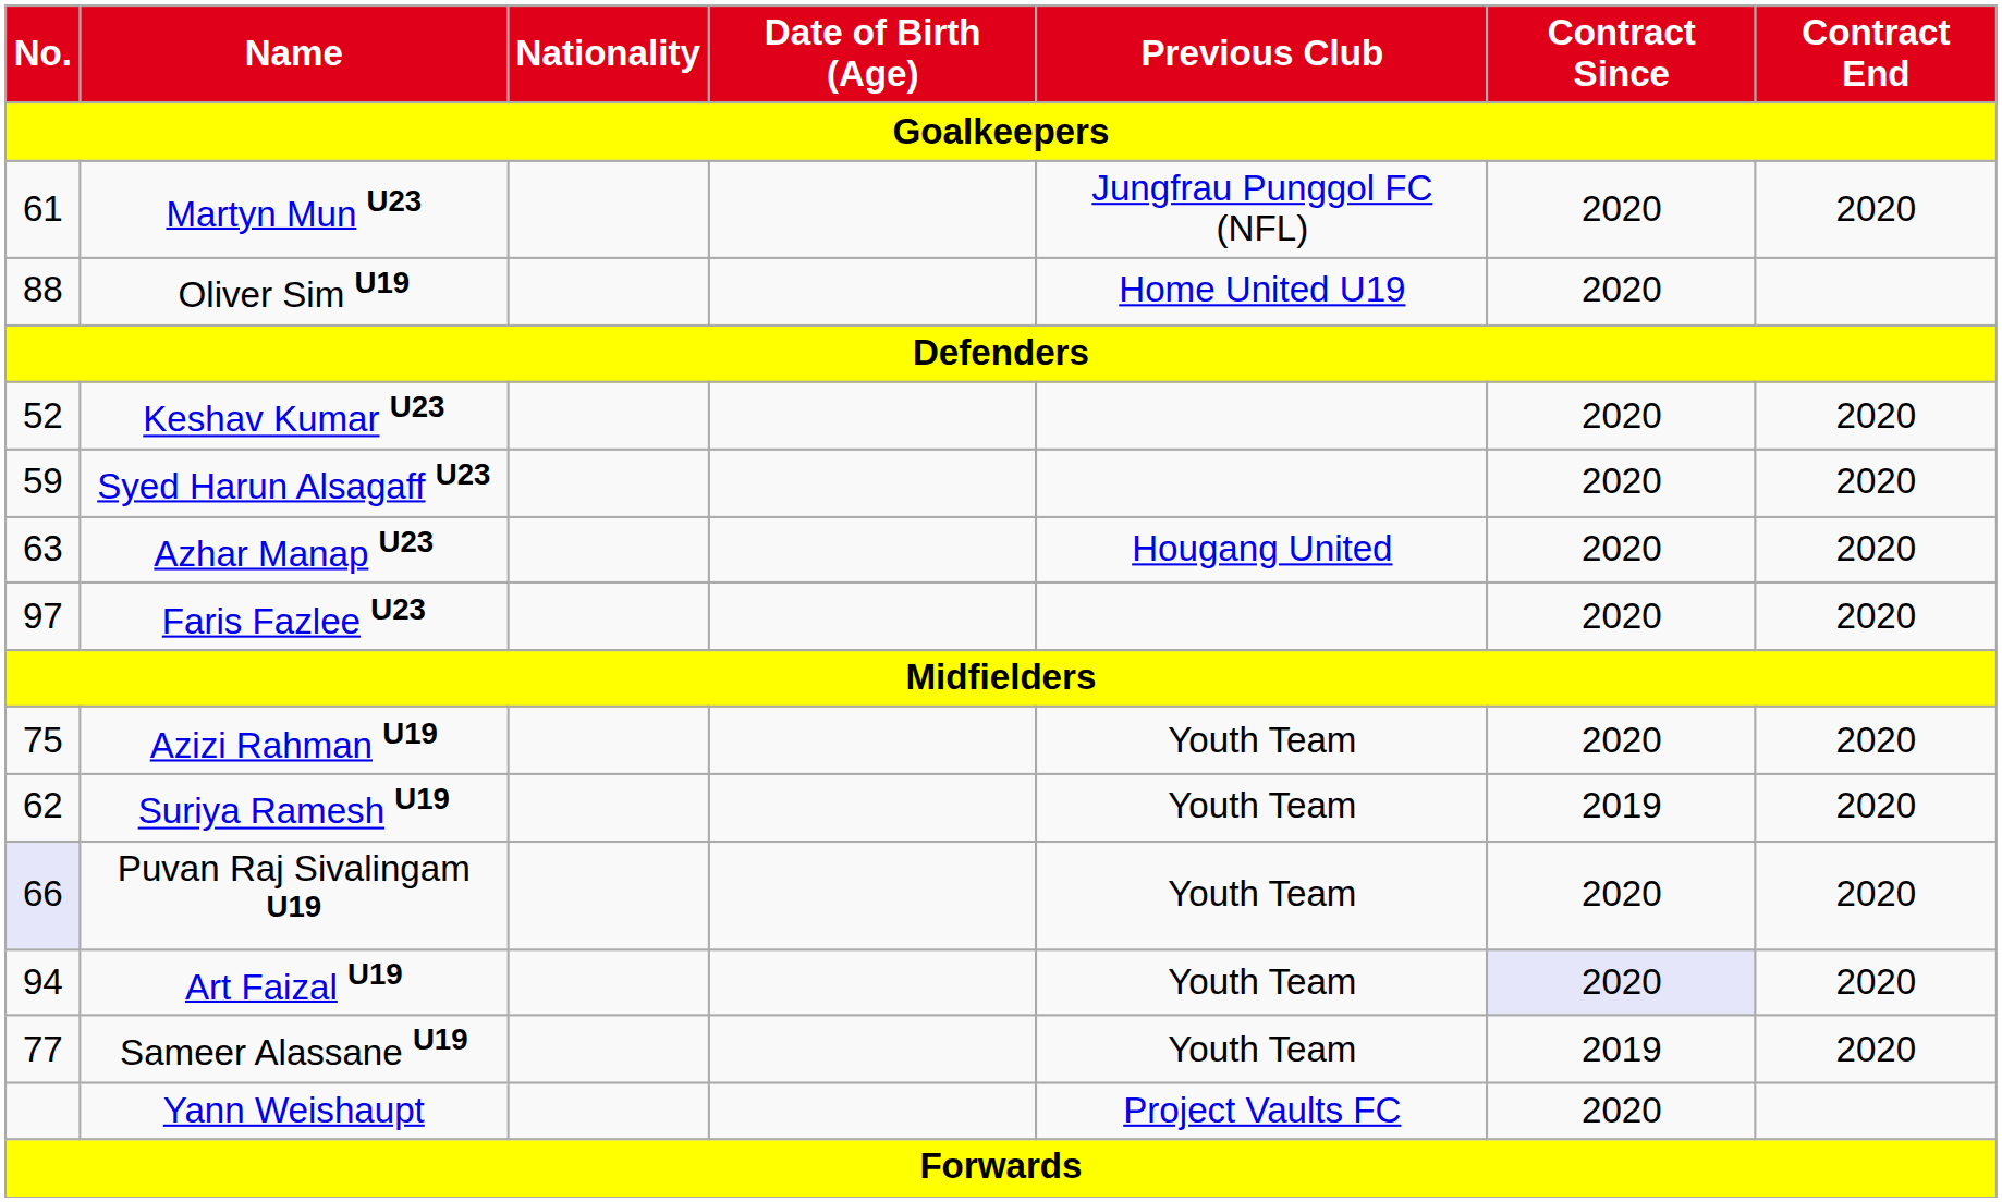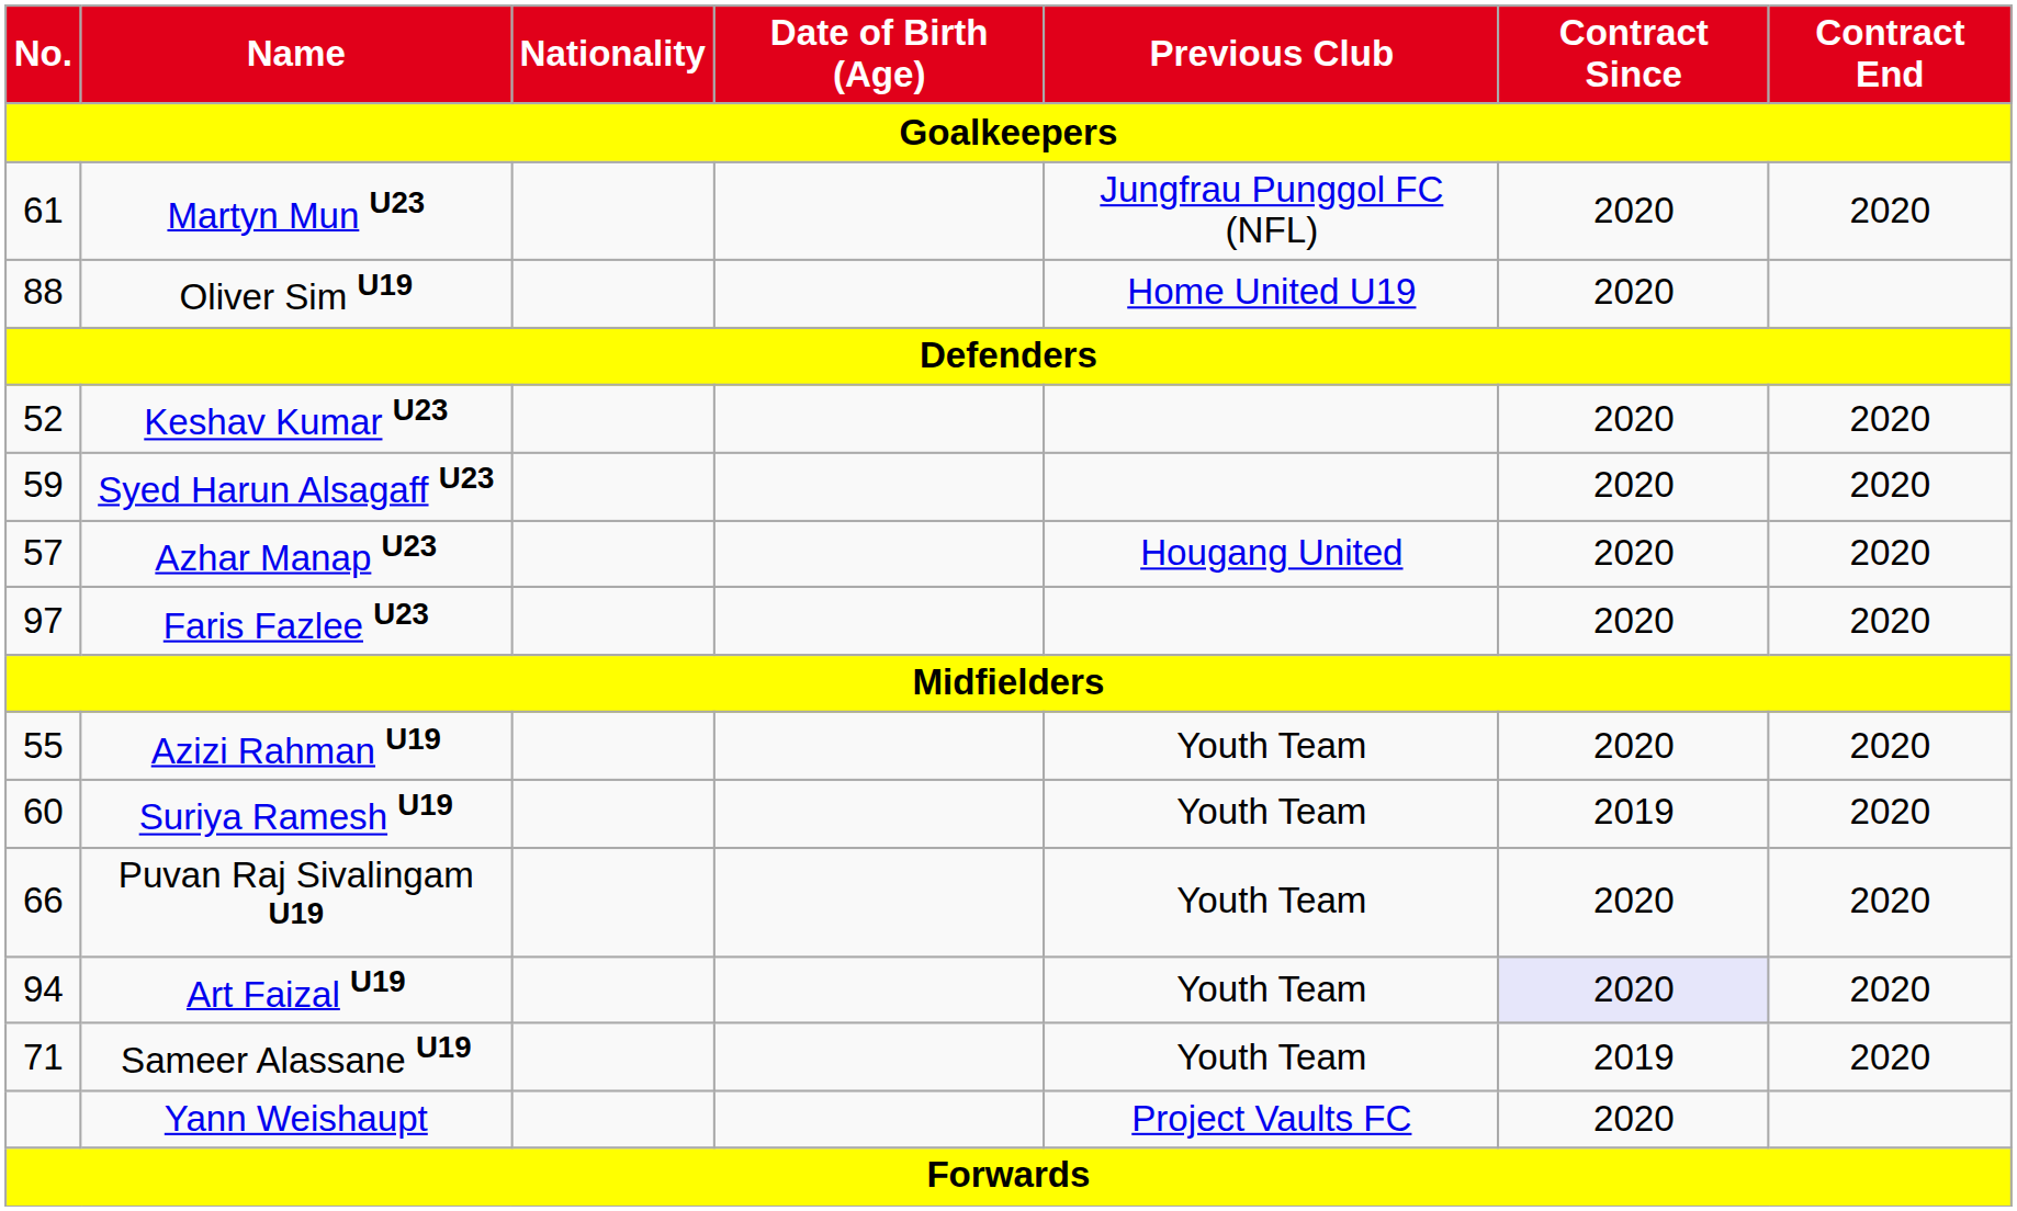 <table class="wikitable" style="text-align:center; font-size:100%; width:100%;">
 <tr>
 <th style="background:#e1001a; color:white; text-align:center;">No.</th>
 <th style="background:#e1001a; color:white; text-align:center;">Name</th>
 <th style="background:#e1001a; color:white; text-align:center;">Nationality</th>
 <th style="background:#e1001a; color:white; text-align:center;">Date of Birth (Age)</th>
 <th style="background:#e1001a; color:white; text-align:center;">Previous Club</th>
 <th style="background:#e1001a; color:white; text-align:center;">Contract Since</th>
 <th style="background:#e1001a; color:white; text-align:center;">Contract End</th>
 </tr>
 <tr>
 <th colspan="8" style="background:yellow; color:black; text-align:center;">Goalkeepers</th>
 </tr>
 <tr>
 <td>61</td>
 <td><a href='#'>Martyn Mun</a> <sup><strong>U23</strong></sup></td>
 <td></td>
 <td></td>
 <td> <a href='#'>Jungfrau Punggol FC</a> (NFL)</td>
 <td>2020</td>
 <td>2020</td>
 </tr>
 <tr>
 <td>88</td>
 <td>Oliver Sim <sup><strong>U19</strong></sup></td>
 <td></td>
 <td></td>
 <td> <a href='#'>Home United U19</a></td>
 <td>2020</td>
 <td></td>
 </tr>
 <tr>
 <th colspan="8" style="background:yellow; color:black; text-align:center;">Defenders</th>
 </tr>
 <tr>
 <td>52</td>
 <td><a href='#'>Keshav Kumar</a> <sup><strong>U23</strong></sup></td>
 <td></td>
 <td></td>
 <td></td>
 <td>2020</td>
 <td>2020</td>
 </tr>
 <tr>
 <td>59</td>
 <td><a href='#'>Syed Harun Alsagaff</a> <sup><strong>U23</strong></sup></td>
 <td></td>
 <td></td>
 <td></td>
 <td>2020</td>
 <td>2020</td>
 </tr>
 <tr>
-<td>63</td>
+<td>57</td>
 <td><a href='#'>Azhar Manap</a> <sup><strong>U23</strong></sup></td>
 <td></td>
 <td></td>
 <td> <a href='#'>Hougang United</a></td>
 <td>2020</td>
 <td>2020</td>
 </tr>
 <tr>
 <td>97</td>
 <td><a href='#'>Faris Fazlee</a> <sup><strong>U23</strong></sup></td>
 <td></td>
 <td></td>
 <td></td>
 <td>2020</td>
 <td>2020</td>
 </tr>
 <tr>
 <th colspan="8" style="background:yellow; color:black; text-align:center;">Midfielders</th>
 </tr>
 <tr>
-<td>75</td>
+<td>55</td>
 <td><a href='#'>Azizi Rahman</a> <sup><strong>U19</strong></sup></td>
 <td></td>
 <td></td>
 <td>Youth Team</td>
 <td>2020</td>
 <td>2020</td>
 </tr>
 <tr>
-<td>62</td>
+<td>60</td>
 <td><a href='#'>Suriya Ramesh</a> <sup><strong>U19</strong></sup></td>
 <td></td>
 <td></td>
 <td>Youth Team</td>
 <td>2019</td>
 <td>2020</td>
 </tr>
 <tr>
-<td style="background: lavender;">66</td>
+<td>66</td>
 <td>Puvan Raj Sivalingam <sup><strong>U19</strong></sup></td>
 <td></td>
 <td></td>
 <td>Youth Team</td>
 <td>2020</td>
 <td>2020</td>
 </tr>
 <tr>
 <td>94</td>
 <td><a href='#'>Art Faizal</a> <sup><strong>U19</strong></sup></td>
 <td></td>
 <td></td>
 <td>Youth Team</td>
 <td style="background: lavender;">2020</td>
 <td>2020</td>
 </tr>
 <tr>
-<td>77</td>
+<td>71</td>
 <td>Sameer Alassane <sup><strong>U19</strong></sup></td>
 <td></td>
 <td></td>
 <td>Youth Team</td>
 <td>2019</td>
 <td>2020</td>
 </tr>
 <tr>
 <td></td>
 <td><a href='#'>Yann Weishaupt</a></td>
 <td></td>
 <td></td>
 <td> <a href='#'>Project Vaults FC</a></td>
 <td>2020</td>
 <td></td>
 </tr>
 <tr>
 <th colspan="8" style="background:yellow; color:black; text-align:center;">Forwards</th>
 </tr>
 <tr>
 </tr>
 </table>
